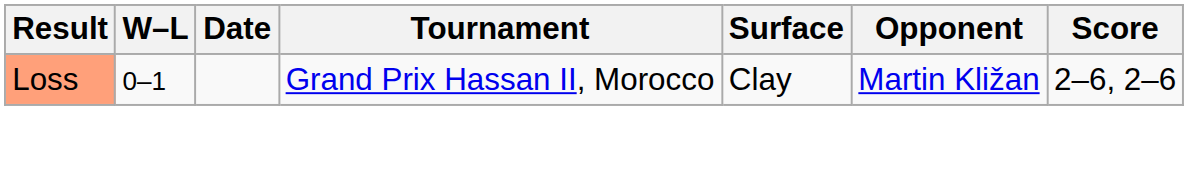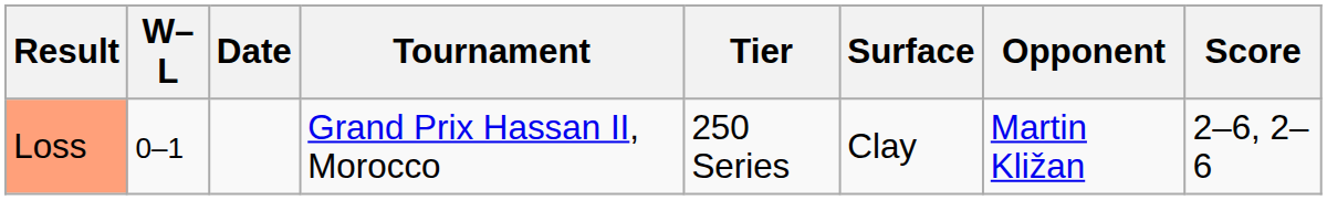 <table class="sortable wikitable">
 <tr>
 <th>Result</th>
 <th class="unsortable">W–L</th>
 <th>Date</th>
 <th>Tournament</th>
+<th>Tier</th>
 <th>Surface</th>
 <th>Opponent</th>
 <th class="unsortable">Score</th>
 </tr>
 <tr>
 <td bgcolor=FFA07A>Loss</td>
 <td><small>0–1</small></td>
 <td><a href='#'></a></td>
 <td><a href='#'>Grand Prix Hassan II</a>, Morocco</td>
+<td>250 Series</td>
 <td>Clay</td>
 <td> <a href='#'>Martin Kližan</a></td>
 <td>2–6, 2–6</td>
 </tr>
 </table>
